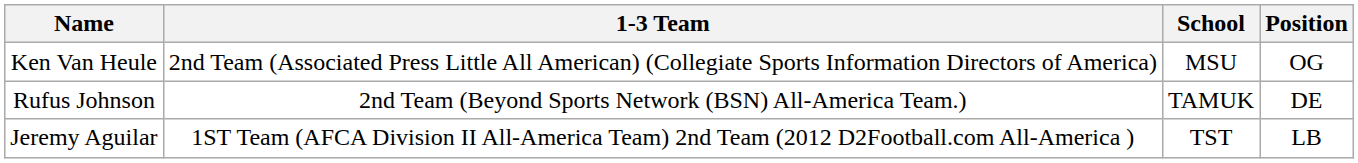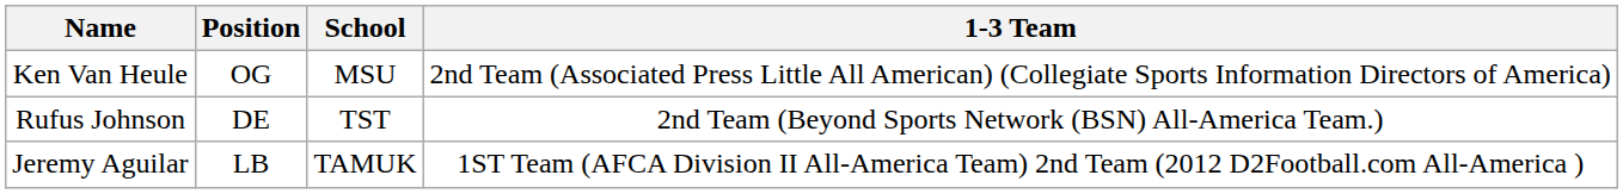 <table class="wikitable sortable" border="1">
 <tr>
 <th>Name</th>
+<th>Position</th>
+<th>School</th>
 <th>1-3 Team</th>
-<th>School</th>
-<th>Position</th>
 </tr>
 <tr>
 <td style="text-align:center; background:white">Ken Van Heule</td>
+<td style="text-align:center; background:white">OG</td>
+<td style="text-align:center; background:white">MSU</td>
 <td style="text-align:center; background:white">2nd Team (Associated Press Little All American) (Collegiate Sports Information Directors of America)</td>
-<td style="text-align:center; background:white">MSU</td>
-<td style="text-align:center; background:white">OG</td>
 </tr>
 <tr>
 <td style="text-align:center; background:white">Rufus Johnson</td>
+<td style="text-align:center; background:white">DE</td>
+<td style="text-align:center; background:white">TST</td>
 <td style="text-align:center; background:white">2nd Team (Beyond Sports Network (BSN) All-America Team.)</td>
-<td style="text-align:center; background:white">TAMUK</td>
-<td style="text-align:center; background:white">DE</td>
 </tr>
 <tr>
 <td style="text-align:center; background:white">Jeremy Aguilar</td>
+<td style="text-align:center; background:white">LB</td>
+<td style="text-align:center; background:white">TAMUK</td>
 <td style="text-align:center; background:white">1ST Team (AFCA Division II All-America Team) 2nd Team (2012 D2Football.com All-America )</td>
-<td style="text-align:center; background:white">TST</td>
-<td style="text-align:center; background:white">LB</td>
 </tr>
 </table>
